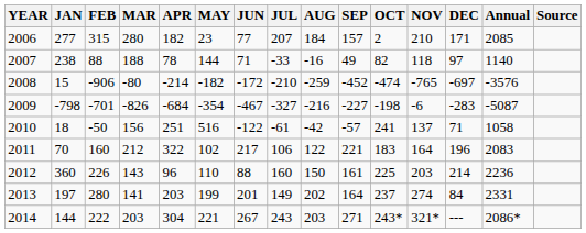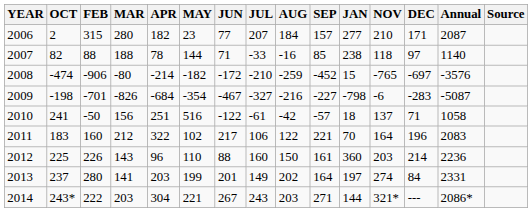 <table class="wikitable sortable">
 <tr>
 <th>YEAR</th>
-<th>JAN</th>
+<th>OCT</th>
 <th>FEB</th>
 <th>MAR</th>
 <th>APR</th>
 <th>MAY</th>
 <th>JUN</th>
 <th>JUL</th>
 <th>AUG</th>
 <th>SEP</th>
-<th>OCT</th>
+<th>JAN</th>
 <th>NOV</th>
 <th>DEC</th>
 <th>Annual</th>
 <th>Source</th>
 </tr>
 <tr>
 <td>2006</td>
-<td>277</td>
+<td>2</td>
 <td>315</td>
 <td>280</td>
 <td>182</td>
 <td>23</td>
 <td>77</td>
 <td>207</td>
 <td>184</td>
 <td>157</td>
-<td>2</td>
+<td>277</td>
 <td>210</td>
 <td>171</td>
-<td>2085</td>
+<td>2087</td>
 <td></td>
 </tr>
 <tr>
 <td>2007</td>
-<td>238</td>
+<td>82</td>
 <td>88</td>
 <td>188</td>
 <td>78</td>
 <td>144</td>
 <td>71</td>
 <td>-33</td>
 <td>-16</td>
-<td>49</td>
-<td>82</td>
+<td>85</td>
+<td>238</td>
 <td>118</td>
 <td>97</td>
 <td>1140</td>
 <td></td>
 </tr>
 <tr>
 <td>2008</td>
-<td>15</td>
+<td>-474</td>
 <td>-906</td>
 <td>-80</td>
 <td>-214</td>
 <td>-182</td>
 <td>-172</td>
 <td>-210</td>
 <td>-259</td>
 <td>-452</td>
-<td>-474</td>
+<td>15</td>
 <td>-765</td>
 <td>-697</td>
 <td>-3576</td>
 <td></td>
 </tr>
 <tr>
 <td>2009</td>
-<td>-798</td>
+<td>-198</td>
 <td>-701</td>
 <td>-826</td>
 <td>-684</td>
 <td>-354</td>
 <td>-467</td>
 <td>-327</td>
 <td>-216</td>
 <td>-227</td>
-<td>-198</td>
+<td>-798</td>
 <td>-6</td>
 <td>-283</td>
 <td>-5087</td>
 <td></td>
 </tr>
 <tr>
 <td>2010</td>
-<td>18</td>
+<td>241</td>
 <td>-50</td>
 <td>156</td>
 <td>251</td>
 <td>516</td>
 <td>-122</td>
 <td>-61</td>
 <td>-42</td>
 <td>-57</td>
-<td>241</td>
+<td>18</td>
 <td>137</td>
 <td>71</td>
 <td>1058</td>
 <td></td>
 </tr>
 <tr>
 <td>2011</td>
-<td>70</td>
+<td>183</td>
 <td>160</td>
 <td>212</td>
 <td>322</td>
 <td>102</td>
 <td>217</td>
 <td>106</td>
 <td>122</td>
 <td>221</td>
-<td>183</td>
+<td>70</td>
 <td>164</td>
 <td>196</td>
 <td>2083</td>
 <td></td>
 </tr>
 <tr>
 <td>2012</td>
-<td>360</td>
+<td>225</td>
 <td>226</td>
 <td>143</td>
 <td>96</td>
 <td>110</td>
 <td>88</td>
 <td>160</td>
 <td>150</td>
 <td>161</td>
-<td>225</td>
+<td>360</td>
 <td>203</td>
 <td>214</td>
 <td>2236</td>
 <td></td>
 </tr>
 <tr>
 <td>2013</td>
-<td>197</td>
+<td>237</td>
 <td>280</td>
 <td>141</td>
 <td>203</td>
 <td>199</td>
 <td>201</td>
 <td>149</td>
 <td>202</td>
 <td>164</td>
-<td>237</td>
+<td>197</td>
 <td>274</td>
 <td>84</td>
 <td>2331</td>
 <td></td>
 </tr>
 <tr>
 <td>2014</td>
-<td>144</td>
+<td>243*</td>
 <td>222</td>
 <td>203</td>
 <td>304</td>
 <td>221</td>
 <td>267</td>
 <td>243</td>
 <td>203</td>
 <td>271</td>
-<td>243*</td>
+<td>144</td>
 <td>321*</td>
 <td>---</td>
 <td>2086*</td>
 <td></td>
 </tr>
 </table>
